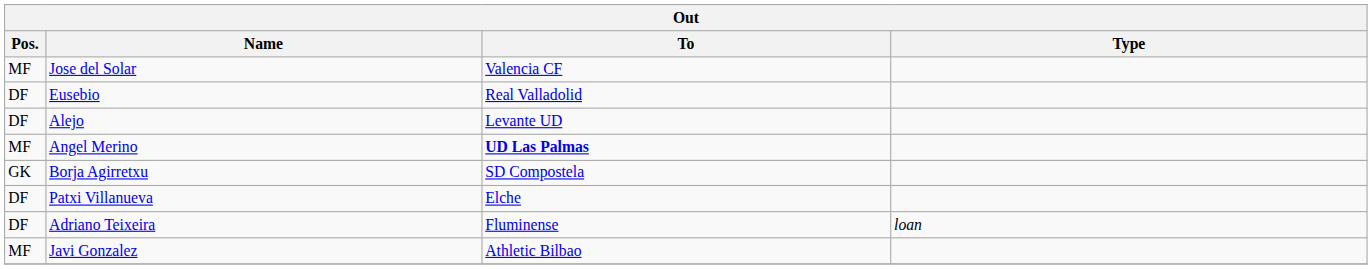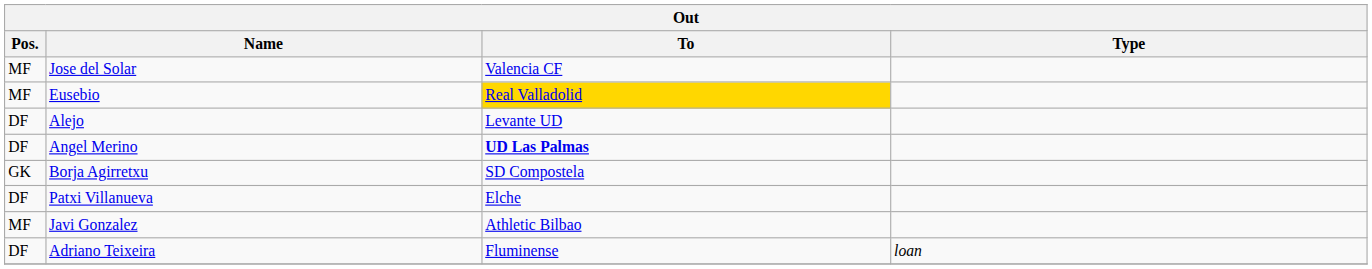 <table class="wikitable" style="font-size:90%;width:99%;">
 <tr>
 <th colspan="4">Out</th>
 </tr>
 <tr>
 <th width=3%>Pos.</th>
 <th width=32%>Name</th>
 <th width=30%>To</th>
 <th width=35%>Type</th>
 </tr>
 <tr>
 <td>MF</td>
 <td><a href='#'>Jose del Solar</a></td>
 <td><a href='#'>Valencia CF</a></td>
 <td></td>
 </tr>
 <tr>
-<td>DF</td>
+<td>MF</td>
 <td><a href='#'>Eusebio</a></td>
-<td><a href='#'>Real Valladolid</a></td>
+<td style="background: gold;"><a href='#'>Real Valladolid</a></td>
 <td></td>
 </tr>
 <tr>
 <td>DF</td>
 <td><a href='#'>Alejo</a></td>
 <td><a href='#'>Levante UD</a></td>
 <td></td>
 </tr>
 <tr>
-<td>MF</td>
+<td>DF</td>
 <td><a href='#'>Angel Merino</a></td>
 <td><strong><a href='#'>UD Las Palmas</a></strong></td>
 <td></td>
 </tr>
 <tr>
 <td>GK</td>
 <td><a href='#'>Borja Agirretxu</a></td>
 <td><a href='#'>SD Compostela</a></td>
 <td></td>
 </tr>
 <tr>
 <td>DF</td>
 <td><a href='#'>Patxi Villanueva</a></td>
 <td><a href='#'>Elche</a></td>
 <td></td>
 </tr>
 <tr>
+<td>MF</td>
+<td><a href='#'>Javi Gonzalez</a></td>
+<td><a href='#'>Athletic Bilbao</a></td>
+<td></td>
+</tr>
+<tr>
 <td>DF</td>
 <td><a href='#'>Adriano Teixeira</a></td>
 <td><a href='#'>Fluminense</a></td>
 <td><em>loan</em></td>
 </tr>
 <tr>
-<td>MF</td>
-<td><a href='#'>Javi Gonzalez</a></td>
-<td><a href='#'>Athletic Bilbao</a></td>
-<td></td>
-</tr>
-<tr>
 </tr>
 </table>
